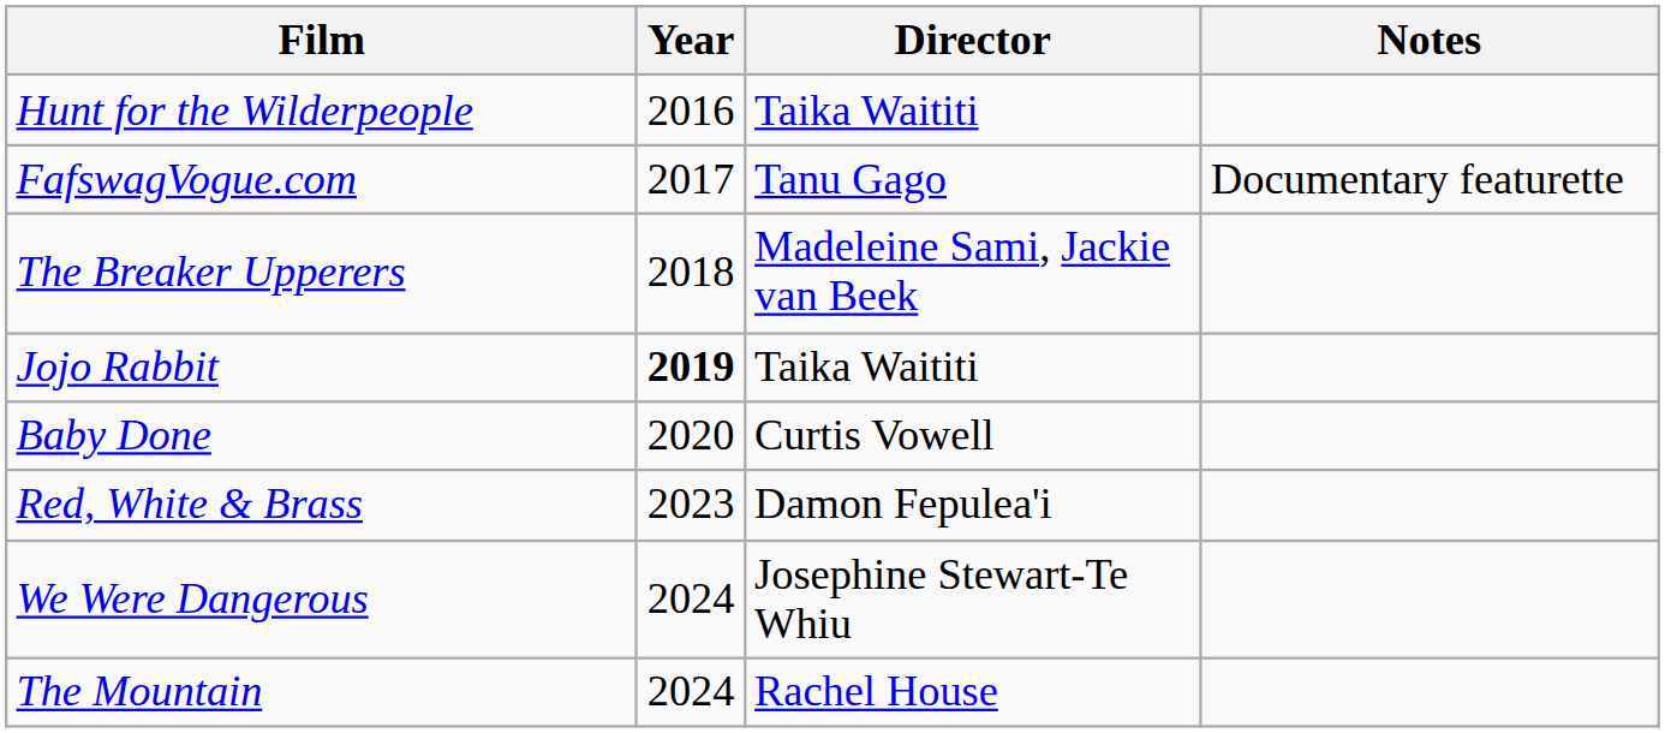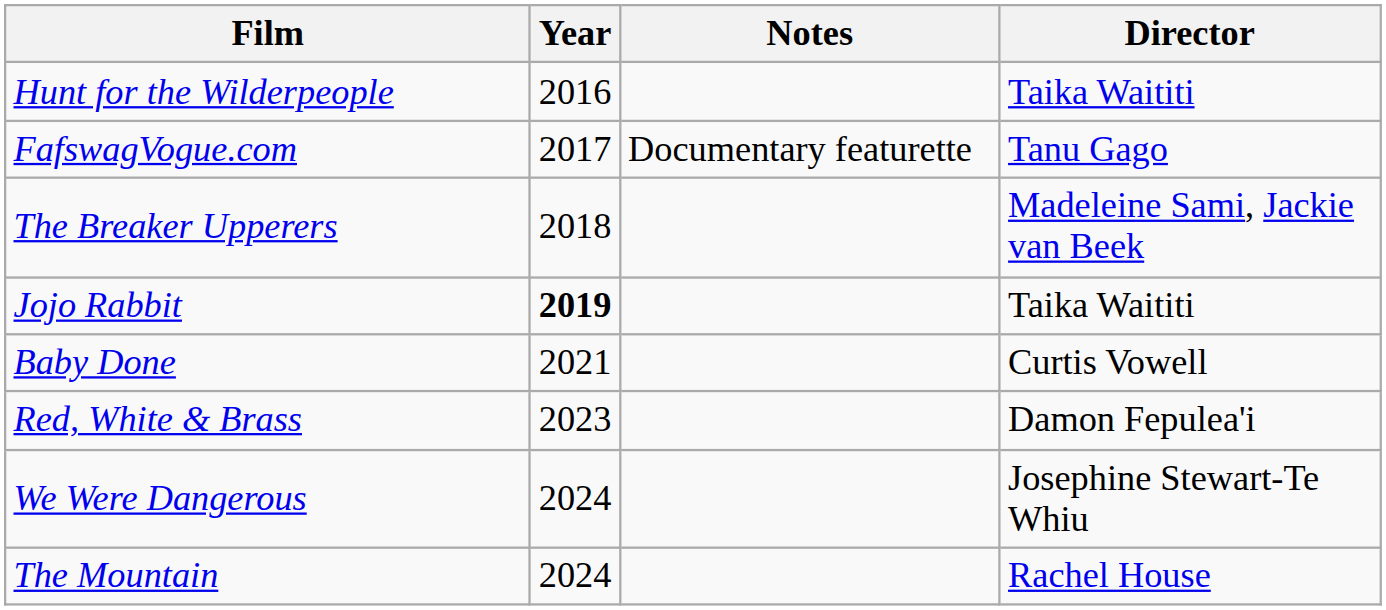 <table class="wikitable sortable">
 <tr>
 <th scope="col" style="width:14em;">Film</th>
 <th scope="col" style="width:1em;">Year</th>
+<th scope="col" style="width:10em;">Notes</th>
 <th scope="col" style="width:10em;">Director</th>
-<th scope="col" style="width:10em;">Notes</th>
 </tr>
 <tr>
 <td><em><a href='#'>Hunt for the Wilderpeople</a></em></td>
 <td>2016</td>
+<td></td>
 <td><a href='#'>Taika Waititi</a></td>
-<td></td>
 </tr>
 <tr>
 <td><em><a href='#'>FafswagVogue.com</a></em></td>
 <td>2017</td>
+<td>Documentary featurette</td>
 <td><a href='#'>Tanu Gago</a></td>
-<td>Documentary featurette</td>
 </tr>
 <tr>
 <td><em><a href='#'>The Breaker Upperers</a></em></td>
 <td>2018</td>
+<td></td>
 <td><a href='#'>Madeleine Sami</a>, <a href='#'>Jackie van Beek</a></td>
-<td></td>
 </tr>
 <tr>
 <td><em><a href='#'>Jojo Rabbit</a></em></td>
 <td><strong>2019</strong></td>
+<td></td>
 <td>Taika Waititi</td>
-<td></td>
 </tr>
 <tr>
 <td><em><a href='#'>Baby Done</a></em></td>
-<td>2020</td>
+<td>2021</td>
+<td></td>
 <td>Curtis Vowell</td>
-<td></td>
 </tr>
 <tr>
 <td><em><a href='#'>Red, White & Brass</a></em></td>
 <td>2023</td>
+<td></td>
 <td>Damon Fepulea'i</td>
-<td></td>
 </tr>
 <tr>
 <td><em><a href='#'>We Were Dangerous</a></em></td>
 <td>2024</td>
+<td></td>
 <td>Josephine Stewart-Te Whiu</td>
-<td></td>
 </tr>
 <tr>
 <td><em><a href='#'>The Mountain</a></em></td>
 <td>2024</td>
+<td></td>
 <td><a href='#'>Rachel House</a></td>
-<td></td>
 </tr>
 </table>
